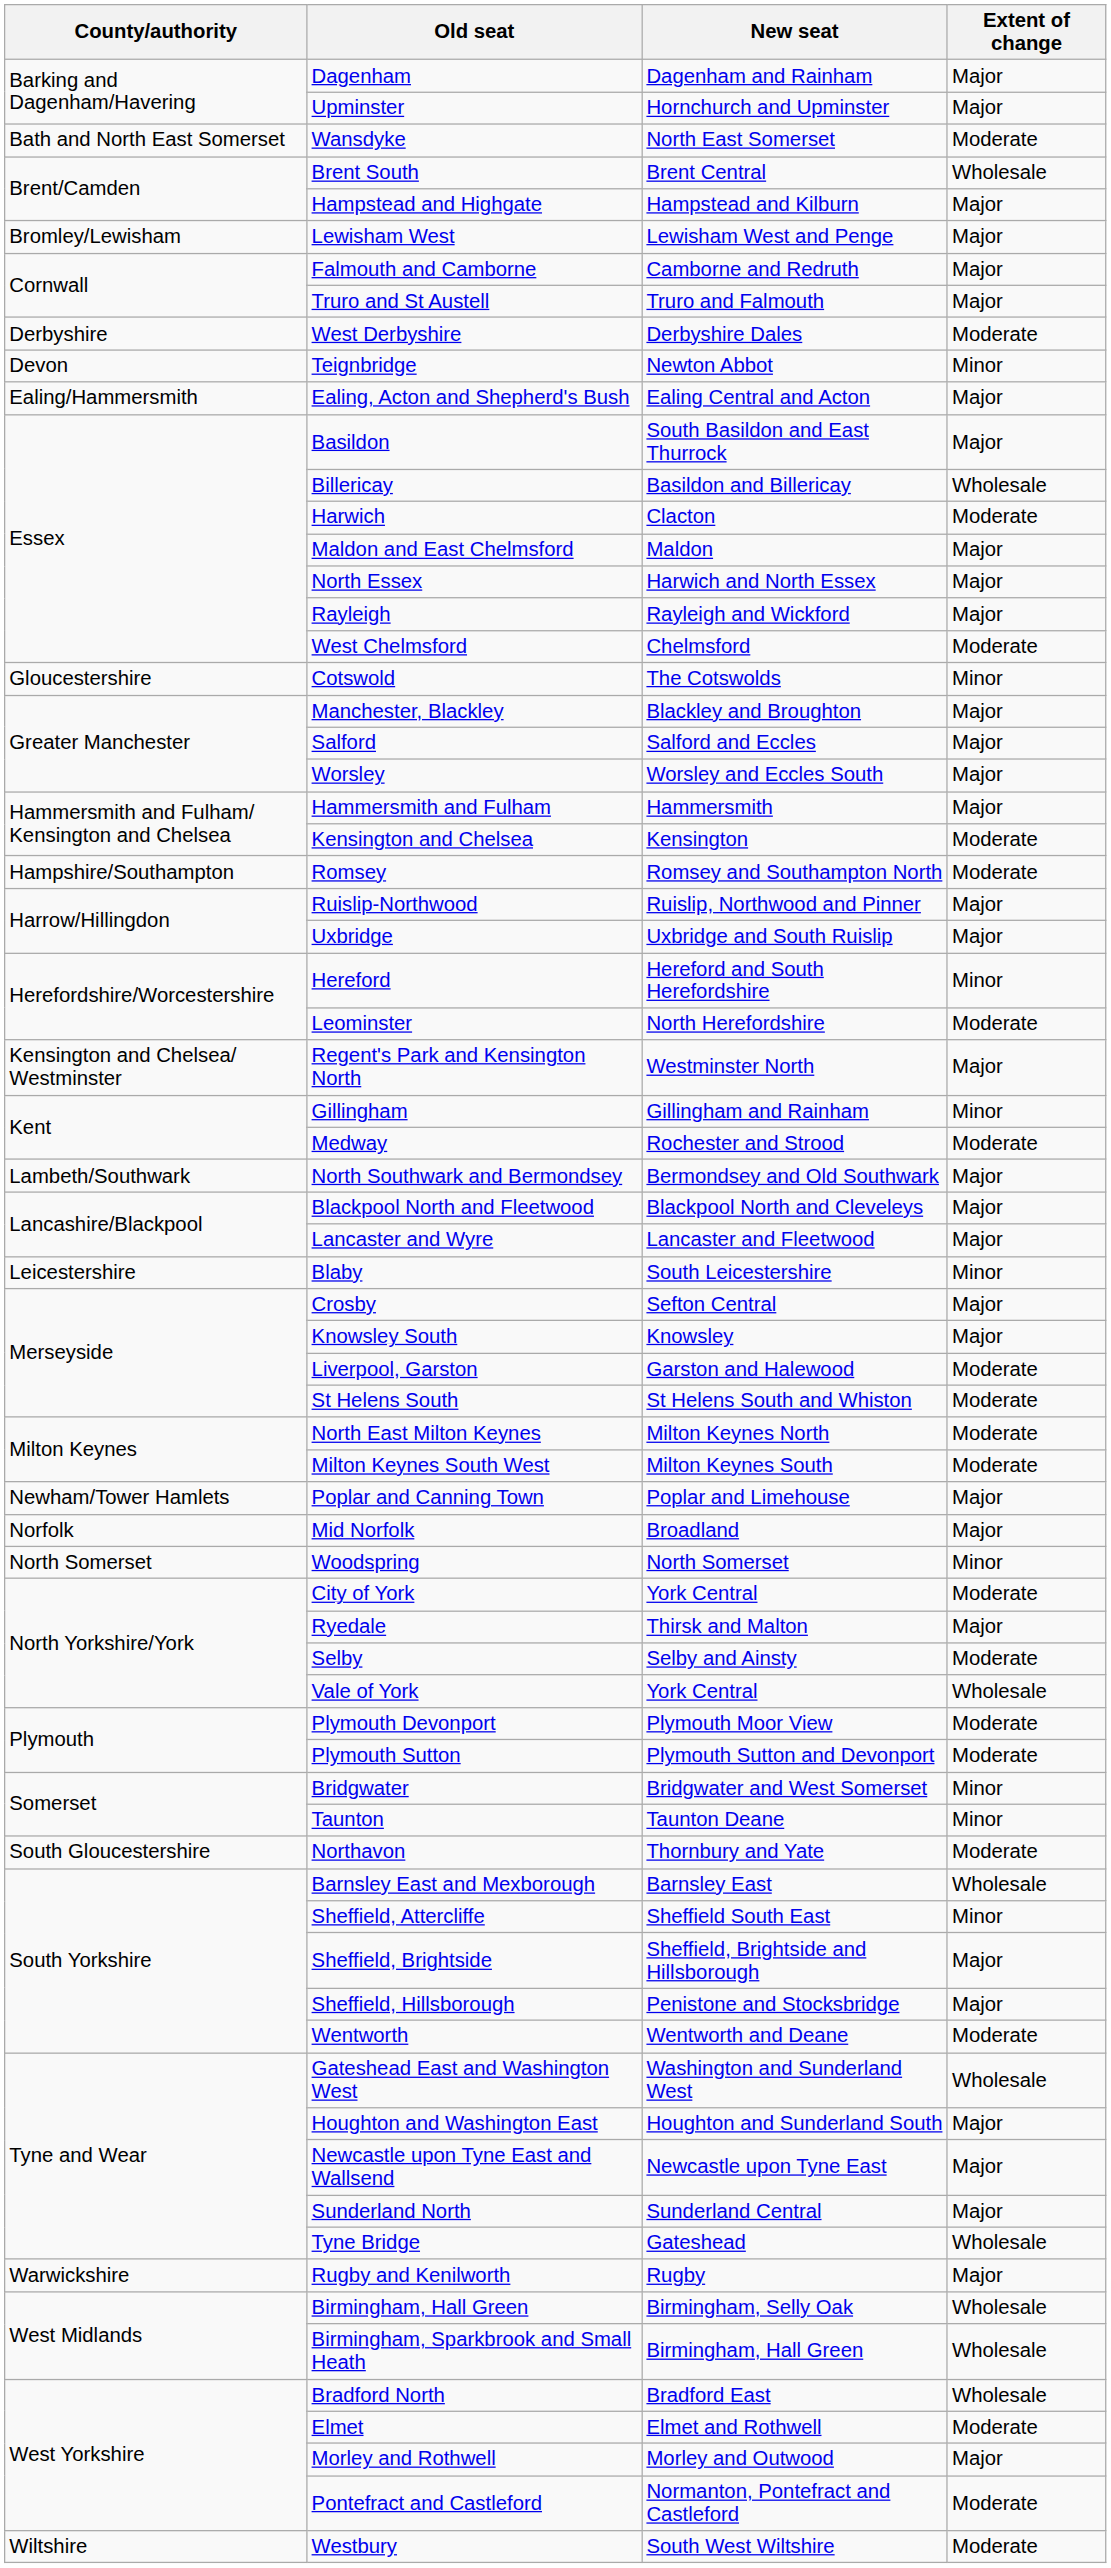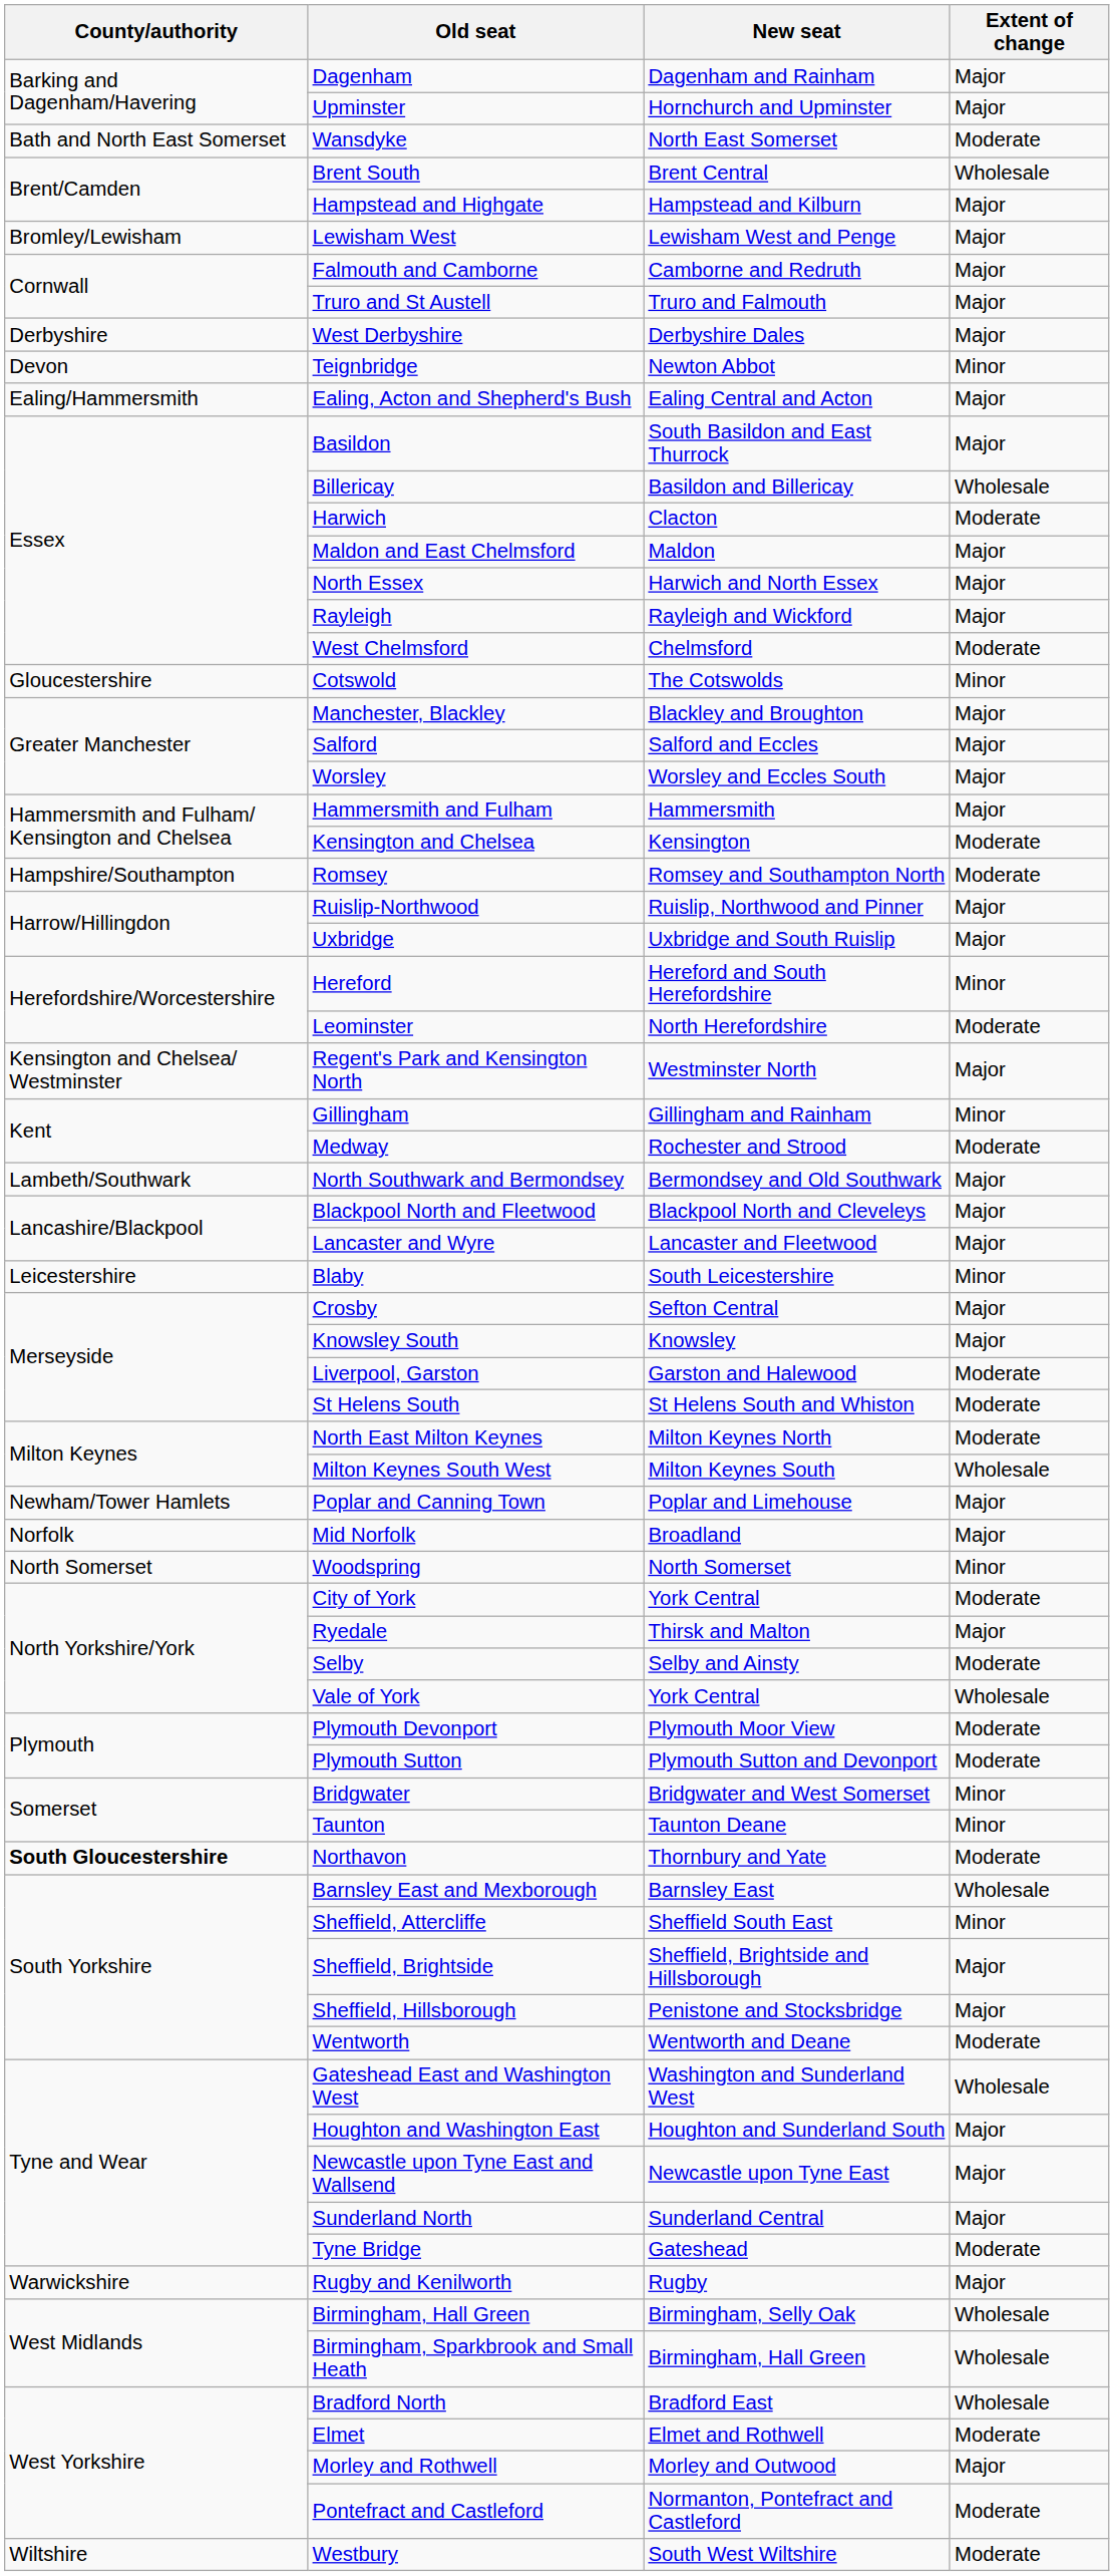 <table class="wikitable">
 <tr>
 <th>County/authority</th>
 <th>Old seat</th>
 <th>New seat</th>
 <th>Extent of change</th>
 </tr>
 <tr>
 <td rowspan="2">Barking and Dagenham/Havering</td>
 <td><a href='#'>Dagenham</a></td>
 <td><a href='#'>Dagenham and Rainham</a></td>
 <td>Major</td>
 </tr>
 <tr>
 <td><a href='#'>Upminster</a></td>
 <td><a href='#'>Hornchurch and Upminster</a></td>
 <td>Major</td>
 </tr>
 <tr>
 <td>Bath and North East Somerset</td>
 <td><a href='#'>Wansdyke</a></td>
 <td><a href='#'>North East Somerset</a></td>
 <td>Moderate</td>
 </tr>
 <tr>
 <td rowspan="2">Brent/Camden</td>
 <td><a href='#'>Brent South</a></td>
 <td><a href='#'>Brent Central</a></td>
 <td>Wholesale</td>
 </tr>
 <tr>
 <td><a href='#'>Hampstead and Highgate</a></td>
 <td><a href='#'>Hampstead and Kilburn</a></td>
 <td>Major</td>
 </tr>
 <tr>
 <td>Bromley/Lewisham</td>
 <td><a href='#'>Lewisham West</a></td>
 <td><a href='#'>Lewisham West and Penge</a></td>
 <td>Major</td>
 </tr>
 <tr>
 <td rowspan="2">Cornwall</td>
 <td><a href='#'>Falmouth and Camborne</a></td>
 <td><a href='#'>Camborne and Redruth</a></td>
 <td>Major</td>
 </tr>
 <tr>
 <td><a href='#'>Truro and St Austell</a></td>
 <td><a href='#'>Truro and Falmouth</a></td>
 <td>Major</td>
 </tr>
 <tr>
 <td>Derbyshire</td>
 <td><a href='#'>West Derbyshire</a></td>
 <td><a href='#'>Derbyshire Dales</a></td>
-<td>Moderate</td>
+<td>Major</td>
 </tr>
 <tr>
 <td>Devon</td>
 <td><a href='#'>Teignbridge</a></td>
 <td><a href='#'>Newton Abbot</a></td>
 <td>Minor</td>
 </tr>
 <tr>
 <td>Ealing/Hammersmith</td>
 <td><a href='#'>Ealing, Acton and Shepherd's Bush</a></td>
 <td><a href='#'>Ealing Central and Acton</a></td>
 <td>Major</td>
 </tr>
 <tr>
 <td rowspan="7">Essex</td>
 <td><a href='#'>Basildon</a></td>
 <td><a href='#'>South Basildon and East Thurrock</a></td>
 <td>Major</td>
 </tr>
 <tr>
 <td><a href='#'>Billericay</a></td>
 <td><a href='#'>Basildon and Billericay</a></td>
 <td>Wholesale</td>
 </tr>
 <tr>
 <td><a href='#'>Harwich</a></td>
 <td><a href='#'>Clacton</a></td>
 <td>Moderate</td>
 </tr>
 <tr>
 <td><a href='#'>Maldon and East Chelmsford</a></td>
 <td><a href='#'>Maldon</a></td>
 <td>Major</td>
 </tr>
 <tr>
 <td><a href='#'>North Essex</a></td>
 <td><a href='#'>Harwich and North Essex</a></td>
 <td>Major</td>
 </tr>
 <tr>
 <td><a href='#'>Rayleigh</a></td>
 <td><a href='#'>Rayleigh and Wickford</a></td>
 <td>Major</td>
 </tr>
 <tr>
 <td><a href='#'>West Chelmsford</a></td>
 <td><a href='#'>Chelmsford</a></td>
 <td>Moderate</td>
 </tr>
 <tr>
 <td>Gloucestershire</td>
 <td><a href='#'>Cotswold</a></td>
 <td><a href='#'>The Cotswolds</a></td>
 <td>Minor</td>
 </tr>
 <tr>
 <td rowspan="3">Greater Manchester</td>
 <td><a href='#'>Manchester, Blackley</a></td>
 <td><a href='#'>Blackley and Broughton</a></td>
 <td>Major</td>
 </tr>
 <tr>
 <td><a href='#'>Salford</a></td>
 <td><a href='#'>Salford and Eccles</a></td>
 <td>Major</td>
 </tr>
 <tr>
 <td><a href='#'>Worsley</a></td>
 <td><a href='#'>Worsley and Eccles South</a></td>
 <td>Major</td>
 </tr>
 <tr>
 <td rowspan="2">Hammersmith and Fulham/<br>Kensington and Chelsea</td>
 <td><a href='#'>Hammersmith and Fulham</a></td>
 <td><a href='#'>Hammersmith</a></td>
 <td>Major</td>
 </tr>
 <tr>
 <td><a href='#'>Kensington and Chelsea</a></td>
 <td><a href='#'>Kensington</a></td>
 <td>Moderate</td>
 </tr>
 <tr>
 <td>Hampshire/Southampton</td>
 <td><a href='#'>Romsey</a></td>
 <td><a href='#'>Romsey and Southampton North</a></td>
 <td>Moderate</td>
 </tr>
 <tr>
 <td rowspan="2">Harrow/Hillingdon</td>
 <td><a href='#'>Ruislip-Northwood</a></td>
 <td><a href='#'>Ruislip, Northwood and Pinner</a></td>
 <td>Major</td>
 </tr>
 <tr>
 <td><a href='#'>Uxbridge</a></td>
 <td><a href='#'>Uxbridge and South Ruislip</a></td>
 <td>Major</td>
 </tr>
 <tr>
 <td rowspan="2">Herefordshire/Worcestershire</td>
 <td><a href='#'>Hereford</a></td>
 <td><a href='#'>Hereford and South Herefordshire</a></td>
 <td>Minor</td>
 </tr>
 <tr>
 <td><a href='#'>Leominster</a></td>
 <td><a href='#'>North Herefordshire</a></td>
 <td>Moderate</td>
 </tr>
 <tr>
 <td>Kensington and Chelsea/<br>Westminster</td>
 <td><a href='#'>Regent's Park and Kensington North</a></td>
 <td><a href='#'>Westminster North</a></td>
 <td>Major</td>
 </tr>
 <tr>
 <td rowspan="2">Kent</td>
 <td><a href='#'>Gillingham</a></td>
 <td><a href='#'>Gillingham and Rainham</a></td>
 <td>Minor</td>
 </tr>
 <tr>
 <td><a href='#'>Medway</a></td>
 <td><a href='#'>Rochester and Strood</a></td>
 <td>Moderate</td>
 </tr>
 <tr>
 <td>Lambeth/Southwark</td>
 <td><a href='#'>North Southwark and Bermondsey</a></td>
 <td><a href='#'>Bermondsey and Old Southwark</a></td>
 <td>Major</td>
 </tr>
 <tr>
 <td rowspan="2">Lancashire/Blackpool</td>
 <td><a href='#'>Blackpool North and Fleetwood</a></td>
 <td><a href='#'>Blackpool North and Cleveleys</a></td>
 <td>Major</td>
 </tr>
 <tr>
 <td><a href='#'>Lancaster and Wyre</a></td>
 <td><a href='#'>Lancaster and Fleetwood</a></td>
 <td>Major</td>
 </tr>
 <tr>
 <td>Leicestershire</td>
 <td><a href='#'>Blaby</a></td>
 <td><a href='#'>South Leicestershire</a></td>
 <td>Minor</td>
 </tr>
 <tr>
 <td rowspan="4">Merseyside</td>
 <td><a href='#'>Crosby</a></td>
 <td><a href='#'>Sefton Central</a></td>
 <td>Major</td>
 </tr>
 <tr>
 <td><a href='#'>Knowsley South</a></td>
 <td><a href='#'>Knowsley</a></td>
 <td>Major</td>
 </tr>
 <tr>
 <td><a href='#'>Liverpool, Garston</a></td>
 <td><a href='#'>Garston and Halewood</a></td>
 <td>Moderate</td>
 </tr>
 <tr>
 <td><a href='#'>St Helens South</a></td>
 <td><a href='#'>St Helens South and Whiston</a></td>
 <td>Moderate</td>
 </tr>
 <tr>
 <td rowspan="2">Milton Keynes</td>
 <td><a href='#'>North East Milton Keynes</a></td>
 <td><a href='#'>Milton Keynes North</a></td>
 <td>Moderate</td>
 </tr>
 <tr>
 <td><a href='#'>Milton Keynes South West</a></td>
 <td><a href='#'>Milton Keynes South</a></td>
-<td>Moderate</td>
+<td>Wholesale</td>
 </tr>
 <tr>
 <td>Newham/Tower Hamlets</td>
 <td><a href='#'>Poplar and Canning Town</a></td>
 <td><a href='#'>Poplar and Limehouse</a></td>
 <td>Major</td>
 </tr>
 <tr>
 <td>Norfolk</td>
 <td><a href='#'>Mid Norfolk</a></td>
 <td><a href='#'>Broadland</a></td>
 <td>Major</td>
 </tr>
 <tr>
 <td>North Somerset</td>
 <td><a href='#'>Woodspring</a></td>
 <td><a href='#'>North Somerset</a></td>
 <td>Minor</td>
 </tr>
 <tr>
 <td rowspan="4">North Yorkshire/York</td>
 <td><a href='#'>City of York</a></td>
 <td><a href='#'>York Central</a></td>
 <td>Moderate</td>
 </tr>
 <tr>
 <td><a href='#'>Ryedale</a></td>
 <td><a href='#'>Thirsk and Malton</a></td>
 <td>Major</td>
 </tr>
 <tr>
 <td><a href='#'>Selby</a></td>
 <td><a href='#'>Selby and Ainsty</a></td>
 <td>Moderate</td>
 </tr>
 <tr>
 <td><a href='#'>Vale of York</a></td>
 <td><a href='#'>York Central</a></td>
 <td>Wholesale</td>
 </tr>
 <tr>
 <td rowspan="2">Plymouth</td>
 <td><a href='#'>Plymouth Devonport</a></td>
 <td><a href='#'>Plymouth Moor View</a></td>
 <td>Moderate</td>
 </tr>
 <tr>
 <td><a href='#'>Plymouth Sutton</a></td>
 <td><a href='#'>Plymouth Sutton and Devonport</a></td>
 <td>Moderate</td>
 </tr>
 <tr>
 <td rowspan="2">Somerset</td>
 <td><a href='#'>Bridgwater</a></td>
 <td><a href='#'>Bridgwater and West Somerset</a></td>
 <td>Minor</td>
 </tr>
 <tr>
 <td><a href='#'>Taunton</a></td>
 <td><a href='#'>Taunton Deane</a></td>
 <td>Minor</td>
 </tr>
 <tr>
-<td>South Gloucestershire</td>
+<td><strong>South Gloucestershire</strong></td>
 <td><a href='#'>Northavon</a></td>
 <td><a href='#'>Thornbury and Yate</a></td>
 <td>Moderate</td>
 </tr>
 <tr>
 <td rowspan="5">South Yorkshire</td>
 <td><a href='#'>Barnsley East and Mexborough</a></td>
 <td><a href='#'>Barnsley East</a></td>
 <td>Wholesale</td>
 </tr>
 <tr>
 <td><a href='#'>Sheffield, Attercliffe</a></td>
 <td><a href='#'>Sheffield South East</a></td>
 <td>Minor</td>
 </tr>
 <tr>
 <td><a href='#'>Sheffield, Brightside</a></td>
 <td><a href='#'>Sheffield, Brightside and Hillsborough</a></td>
 <td>Major</td>
 </tr>
 <tr>
 <td><a href='#'>Sheffield, Hillsborough</a></td>
 <td><a href='#'>Penistone and Stocksbridge</a></td>
 <td>Major</td>
 </tr>
 <tr>
 <td><a href='#'>Wentworth</a></td>
 <td><a href='#'>Wentworth and Deane</a></td>
 <td>Moderate</td>
 </tr>
 <tr>
 <td rowspan="5">Tyne and Wear</td>
 <td><a href='#'>Gateshead East and Washington West</a></td>
 <td><a href='#'>Washington and Sunderland West</a></td>
 <td>Wholesale</td>
 </tr>
 <tr>
 <td><a href='#'>Houghton and Washington East</a></td>
 <td><a href='#'>Houghton and Sunderland South</a></td>
 <td>Major</td>
 </tr>
 <tr>
 <td><a href='#'>Newcastle upon Tyne East and Wallsend</a></td>
 <td><a href='#'>Newcastle upon Tyne East</a></td>
 <td>Major</td>
 </tr>
 <tr>
 <td><a href='#'>Sunderland North</a></td>
 <td><a href='#'>Sunderland Central</a></td>
 <td>Major</td>
 </tr>
 <tr>
 <td><a href='#'>Tyne Bridge</a></td>
 <td><a href='#'>Gateshead</a></td>
-<td>Wholesale</td>
+<td>Moderate</td>
 </tr>
 <tr>
 <td>Warwickshire</td>
 <td><a href='#'>Rugby and Kenilworth</a></td>
 <td><a href='#'>Rugby</a></td>
 <td>Major</td>
 </tr>
 <tr>
 <td rowspan="2">West Midlands</td>
 <td><a href='#'>Birmingham, Hall Green</a></td>
 <td><a href='#'>Birmingham, Selly Oak</a></td>
 <td>Wholesale</td>
 </tr>
 <tr>
 <td><a href='#'>Birmingham, Sparkbrook and Small Heath</a></td>
 <td><a href='#'>Birmingham, Hall Green</a></td>
 <td>Wholesale</td>
 </tr>
 <tr>
 <td rowspan="4">West Yorkshire</td>
 <td><a href='#'>Bradford North</a></td>
 <td><a href='#'>Bradford East</a></td>
 <td>Wholesale</td>
 </tr>
 <tr>
 <td><a href='#'>Elmet</a></td>
 <td><a href='#'>Elmet and Rothwell</a></td>
 <td>Moderate</td>
 </tr>
 <tr>
 <td><a href='#'>Morley and Rothwell</a></td>
 <td><a href='#'>Morley and Outwood</a></td>
 <td>Major</td>
 </tr>
 <tr>
 <td><a href='#'>Pontefract and Castleford</a></td>
 <td><a href='#'>Normanton, Pontefract and Castleford</a></td>
 <td>Moderate</td>
 </tr>
 <tr>
 <td>Wiltshire</td>
 <td><a href='#'>Westbury</a></td>
 <td><a href='#'>South West Wiltshire</a></td>
 <td>Moderate</td>
 </tr>
 </table>
